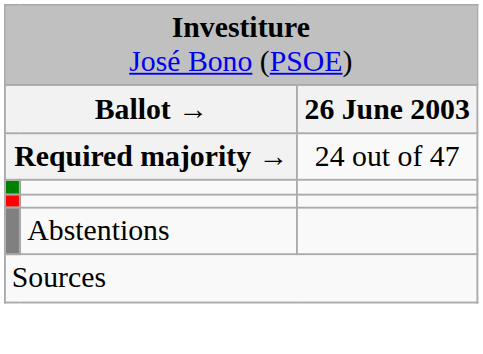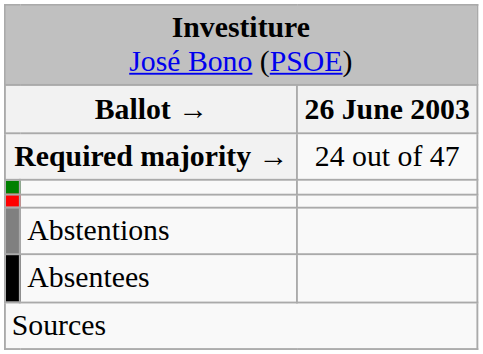 <table class="wikitable" style="text-align:center;">
 <tr>
 <td colspan="3" align="center" bgcolor="#C0C0C0"><strong>Investiture</strong><br><a href='#'>José Bono</a> (<a href='#'>PSOE</a>)</td>
 </tr>
 <tr>
 <th colspan="2" width="150px">Ballot →</th>
 <th>26 June 2003</th>
 </tr>
 <tr>
 <th colspan="2">Required majority →</th>
 <td>24 out of 47 </td>
 </tr>
 <tr>
 <th width="1px" style="background:green;"></th>
 <td align="left"></td>
 <td></td>
 </tr>
 <tr>
 <th style="color:inherit;background:red;"></th>
 <td align="left"></td>
 <td></td>
 </tr>
 <tr>
 <th style="color:inherit;background:gray;"></th>
 <td align="left"><span>Abstentions</span></td>
 <td></td>
 </tr>
 <tr>
+<th style="color:inherit;background:black;"></th>
+<td align="left"><span>Absentees</span></td>
+<td></td>
+</tr>
+<tr>
 <td align="left" colspan="3">Sources</td>
 </tr>
 </table>
